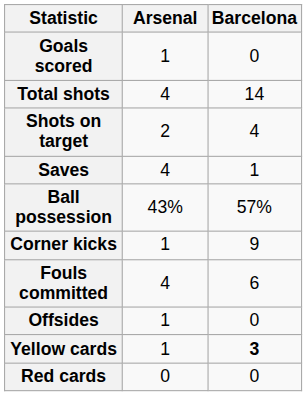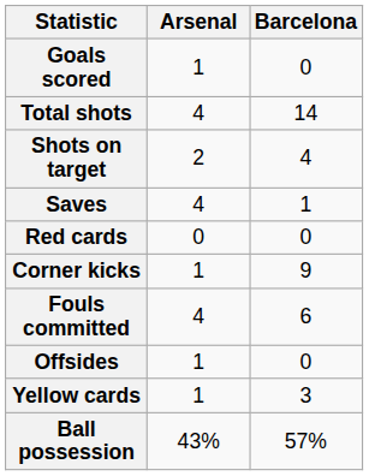 <table class="wikitable plainrowheaders" style="text-align:center">
 <tr>
 <th scope="col" style="width:100px">Statistic</th>
 <th scope="col" style="width:70px">Arsenal</th>
 <th scope="col" style="width:70px">Barcelona</th>
 </tr>
 <tr>
 <th scope=row>Goals scored</th>
 <td>1</td>
 <td>0</td>
 </tr>
 <tr>
 <th scope=row>Total shots</th>
 <td>4</td>
 <td>14</td>
 </tr>
 <tr>
 <th scope=row>Shots on target</th>
 <td>2</td>
 <td>4</td>
 </tr>
 <tr>
 <th scope=row>Saves</th>
 <td>4</td>
 <td>1</td>
 </tr>
 <tr>
-<th scope=row>Ball possession</th>
-<td>43%</td>
-<td>57%</td>
+<th scope=row>Red cards</th>
+<td>0</td>
+<td>0</td>
 </tr>
 <tr>
 <th scope=row>Corner kicks</th>
 <td>1</td>
 <td>9</td>
 </tr>
 <tr>
 <th scope=row>Fouls committed</th>
 <td>4</td>
 <td>6</td>
 </tr>
 <tr>
 <th scope=row>Offsides</th>
 <td>1</td>
 <td>0</td>
 </tr>
 <tr>
 <th scope=row>Yellow cards</th>
 <td>1</td>
-<td><strong>3</strong></td>
+<td>3</td>
 </tr>
 <tr>
-<th scope=row>Red cards</th>
-<td>0</td>
-<td>0</td>
+<th scope=row>Ball possession</th>
+<td>43%</td>
+<td>57%</td>
 </tr>
 </table>
